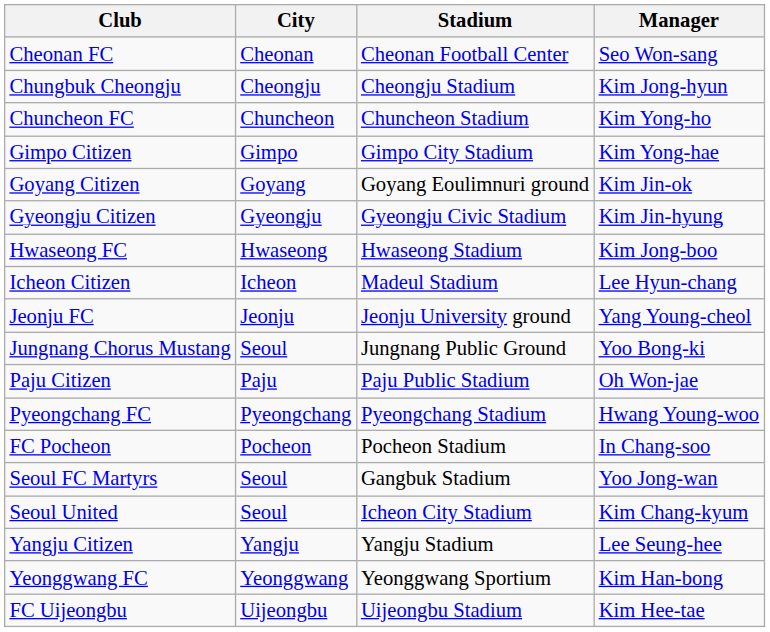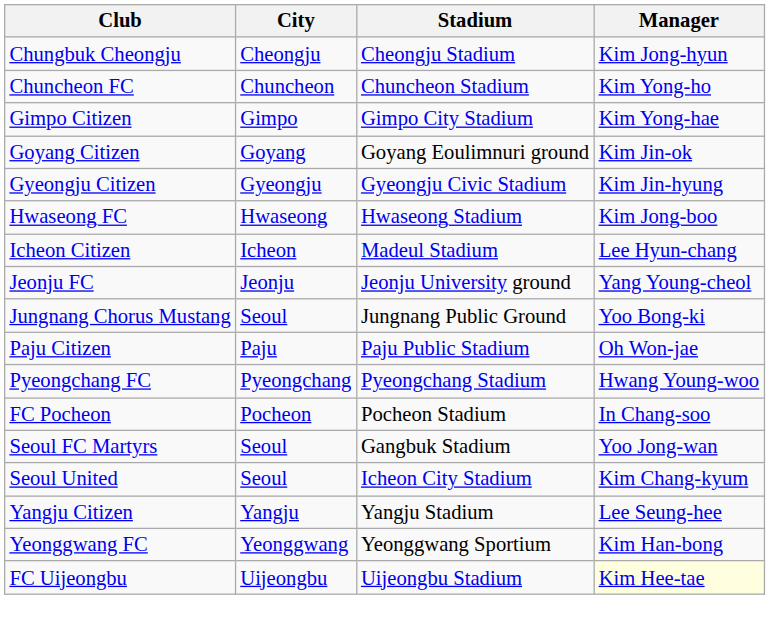 <table class="wikitable sortable" style="text-align: left;">
 <tr>
 <th>Club</th>
 <th>City</th>
 <th>Stadium</th>
 <th>Manager</th>
-</tr>
-<tr>
-<td><a href='#'>Cheonan FC</a></td>
-<td><a href='#'>Cheonan</a></td>
-<td><a href='#'>Cheonan Football Center</a></td>
-<td> <a href='#'>Seo Won-sang</a></td>
 </tr>
 <tr>
 <td><a href='#'>Chungbuk Cheongju</a></td>
 <td><a href='#'>Cheongju</a></td>
 <td><a href='#'>Cheongju Stadium</a></td>
 <td> <a href='#'>Kim Jong-hyun</a></td>
 </tr>
 <tr>
 <td><a href='#'>Chuncheon FC</a></td>
 <td><a href='#'>Chuncheon</a></td>
 <td><a href='#'>Chuncheon Stadium</a></td>
 <td> <a href='#'>Kim Yong-ho</a></td>
 </tr>
 <tr>
 <td><a href='#'>Gimpo Citizen</a></td>
 <td><a href='#'>Gimpo</a></td>
 <td><a href='#'>Gimpo City Stadium</a></td>
 <td> <a href='#'>Kim Yong-hae</a></td>
 </tr>
 <tr>
 <td><a href='#'>Goyang Citizen</a></td>
 <td><a href='#'>Goyang</a></td>
 <td>Goyang Eoulimnuri ground</td>
 <td> <a href='#'>Kim Jin-ok</a></td>
 </tr>
 <tr>
 <td><a href='#'>Gyeongju Citizen</a></td>
 <td><a href='#'>Gyeongju</a></td>
 <td><a href='#'>Gyeongju Civic Stadium</a></td>
 <td> <a href='#'>Kim Jin-hyung</a></td>
 </tr>
 <tr>
 <td><a href='#'>Hwaseong FC</a></td>
 <td><a href='#'>Hwaseong</a></td>
 <td><a href='#'>Hwaseong Stadium</a></td>
 <td> <a href='#'>Kim Jong-boo</a></td>
 </tr>
 <tr>
 <td><a href='#'>Icheon Citizen</a></td>
 <td><a href='#'>Icheon</a></td>
 <td><a href='#'>Madeul Stadium</a></td>
 <td> <a href='#'>Lee Hyun-chang</a></td>
 </tr>
 <tr>
 <td><a href='#'>Jeonju FC</a></td>
 <td><a href='#'>Jeonju</a></td>
 <td><a href='#'>Jeonju University</a> ground</td>
 <td> <a href='#'>Yang Young-cheol</a></td>
 </tr>
 <tr>
 <td><a href='#'>Jungnang Chorus Mustang</a></td>
 <td><a href='#'>Seoul</a></td>
 <td>Jungnang Public Ground</td>
 <td> <a href='#'>Yoo Bong-ki</a></td>
 </tr>
 <tr>
 <td><a href='#'>Paju Citizen</a></td>
 <td><a href='#'>Paju</a></td>
 <td><a href='#'>Paju Public Stadium</a></td>
 <td> <a href='#'>Oh Won-jae</a></td>
 </tr>
 <tr>
 <td><a href='#'>Pyeongchang FC</a></td>
 <td><a href='#'>Pyeongchang</a></td>
 <td><a href='#'>Pyeongchang Stadium</a></td>
 <td> <a href='#'>Hwang Young-woo</a></td>
 </tr>
 <tr>
 <td><a href='#'>FC Pocheon</a></td>
 <td><a href='#'>Pocheon</a></td>
 <td>Pocheon Stadium</td>
 <td> <a href='#'>In Chang-soo</a></td>
 </tr>
 <tr>
 <td><a href='#'>Seoul FC Martyrs</a></td>
 <td><a href='#'>Seoul</a></td>
 <td>Gangbuk Stadium</td>
 <td> <a href='#'>Yoo Jong-wan</a></td>
 </tr>
 <tr>
 <td><a href='#'>Seoul United</a></td>
 <td><a href='#'>Seoul</a></td>
 <td><a href='#'>Icheon City Stadium</a></td>
 <td> <a href='#'>Kim Chang-kyum</a></td>
 </tr>
 <tr>
 <td><a href='#'>Yangju Citizen</a></td>
 <td><a href='#'>Yangju</a></td>
 <td>Yangju Stadium</td>
 <td> <a href='#'>Lee Seung-hee</a></td>
 </tr>
 <tr>
 <td><a href='#'>Yeonggwang FC</a></td>
 <td><a href='#'>Yeonggwang</a></td>
 <td>Yeonggwang Sportium</td>
 <td> <a href='#'>Kim Han-bong</a></td>
 </tr>
 <tr>
 <td><a href='#'>FC Uijeongbu</a></td>
 <td><a href='#'>Uijeongbu</a></td>
 <td><a href='#'>Uijeongbu Stadium</a></td>
-<td> <a href='#'>Kim Hee-tae</a></td>
+<td style="background: lightyellow;"> <a href='#'>Kim Hee-tae</a></td>
 </tr>
 </table>
